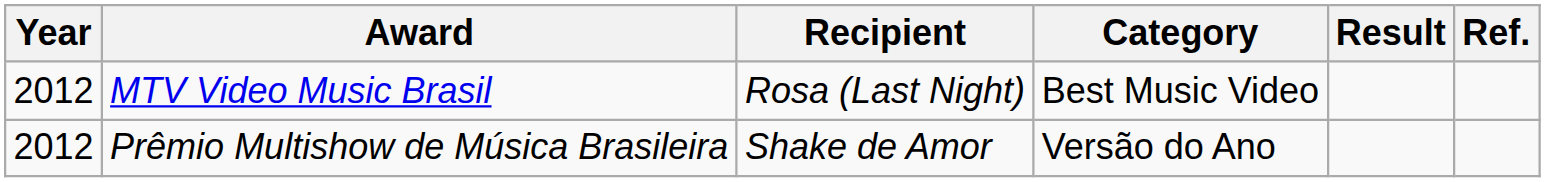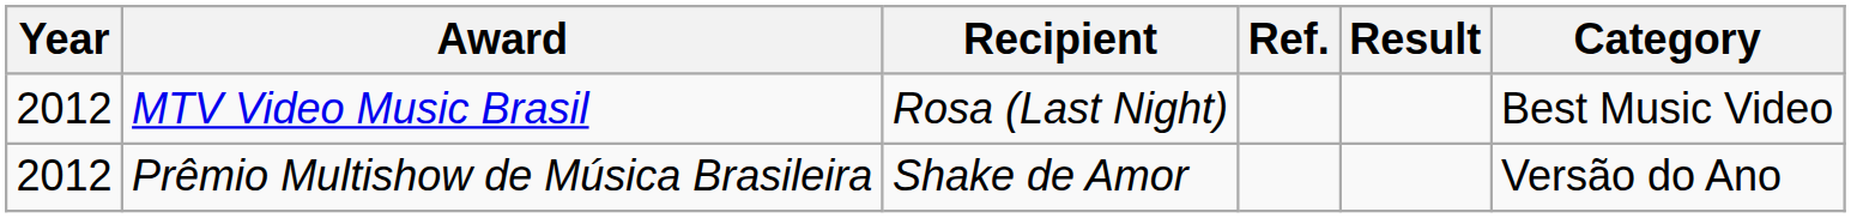 <table class="wikitable">
 <tr>
 <th>Year</th>
 <th>Award</th>
 <th>Recipient</th>
+<th>Ref.</th>
+<th>Result</th>
 <th>Category</th>
-<th>Result</th>
-<th>Ref.</th>
 </tr>
 <tr>
 <td>2012</td>
 <td><em><a href='#'>MTV Video Music Brasil</a></em></td>
 <td><em>Rosa (Last Night)</em></td>
-<td>Best Music Video</td>
 <td></td>
 <td></td>
+<td>Best Music Video</td>
 </tr>
 <tr>
 <td>2012</td>
 <td><em>Prêmio Multishow de Música Brasileira</em></td>
 <td><em>Shake de Amor</em></td>
-<td>Versão do Ano</td>
 <td></td>
 <td></td>
+<td>Versão do Ano</td>
 </tr>
 </table>
